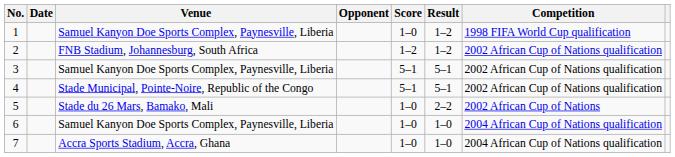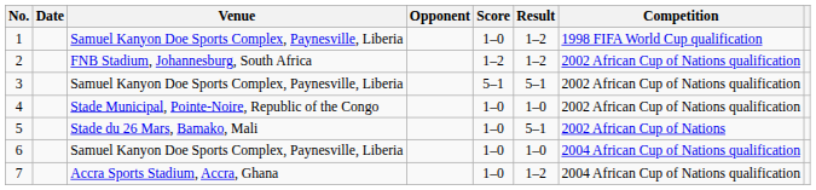 <table class="wikitable sortable">
 <tr>
 <th scope="col">No.</th>
 <th scope="col">Date</th>
 <th scope="col">Venue</th>
 <th scope="col">Opponent</th>
 <th scope="col">Score</th>
 <th scope="col">Result</th>
 <th scope="col">Competition</th>
 <th scope="col" class="unsortable"></th>
 </tr>
 <tr>
 <td style="text-align:center">1</td>
 <td></td>
 <td><a href='#'>Samuel Kanyon Doe Sports Complex</a>, <a href='#'>Paynesville</a>, Liberia</td>
 <td></td>
 <td style="text-align:center">1–0</td>
 <td style="text-align:center">1–2</td>
 <td><a href='#'>1998 FIFA World Cup qualification</a></td>
 <td></td>
 </tr>
 <tr>
 <td style="text-align:center">2</td>
 <td></td>
 <td><a href='#'>FNB Stadium</a>, <a href='#'>Johannesburg</a>, South Africa</td>
 <td></td>
 <td style="text-align:center">1–2</td>
 <td style="text-align:center">1–2</td>
 <td><a href='#'>2002 African Cup of Nations qualification</a></td>
 <td></td>
 </tr>
 <tr>
 <td style="text-align:center">3</td>
 <td></td>
 <td>Samuel Kanyon Doe Sports Complex, Paynesville, Liberia</td>
 <td></td>
 <td style="text-align:center">5–1</td>
 <td style="text-align:center">5–1</td>
 <td>2002 African Cup of Nations qualification</td>
 <td></td>
 </tr>
 <tr>
 <td style="text-align:center">4</td>
 <td></td>
 <td><a href='#'>Stade Municipal</a>, <a href='#'>Pointe-Noire</a>, Republic of the Congo</td>
 <td></td>
-<td style="text-align:center">5–1</td>
-<td style="text-align:center">5–1</td>
+<td style="text-align:center">1–0</td>
+<td style="text-align:center">1–0</td>
 <td>2002 African Cup of Nations qualification</td>
 <td></td>
 </tr>
 <tr>
 <td style="text-align:center">5</td>
 <td></td>
 <td><a href='#'>Stade du 26 Mars</a>, <a href='#'>Bamako</a>, Mali</td>
 <td></td>
 <td style="text-align:center">1–0</td>
-<td style="text-align:center">2–2</td>
+<td style="text-align:center">5–1</td>
 <td><a href='#'>2002 African Cup of Nations</a></td>
 <td></td>
 </tr>
 <tr>
 <td style="text-align:center">6</td>
 <td></td>
 <td>Samuel Kanyon Doe Sports Complex, Paynesville, Liberia</td>
 <td></td>
 <td style="text-align:center">1–0</td>
 <td style="text-align:center">1–0</td>
 <td><a href='#'>2004 African Cup of Nations qualification</a></td>
 <td></td>
 </tr>
 <tr>
 <td style="text-align:center">7</td>
 <td></td>
 <td><a href='#'>Accra Sports Stadium</a>, <a href='#'>Accra</a>, Ghana</td>
 <td></td>
 <td style="text-align:center">1–0</td>
-<td style="text-align:center">1–0</td>
+<td style="text-align:center">1–2</td>
 <td>2004 African Cup of Nations qualification</td>
 <td></td>
 </tr>
 </table>
